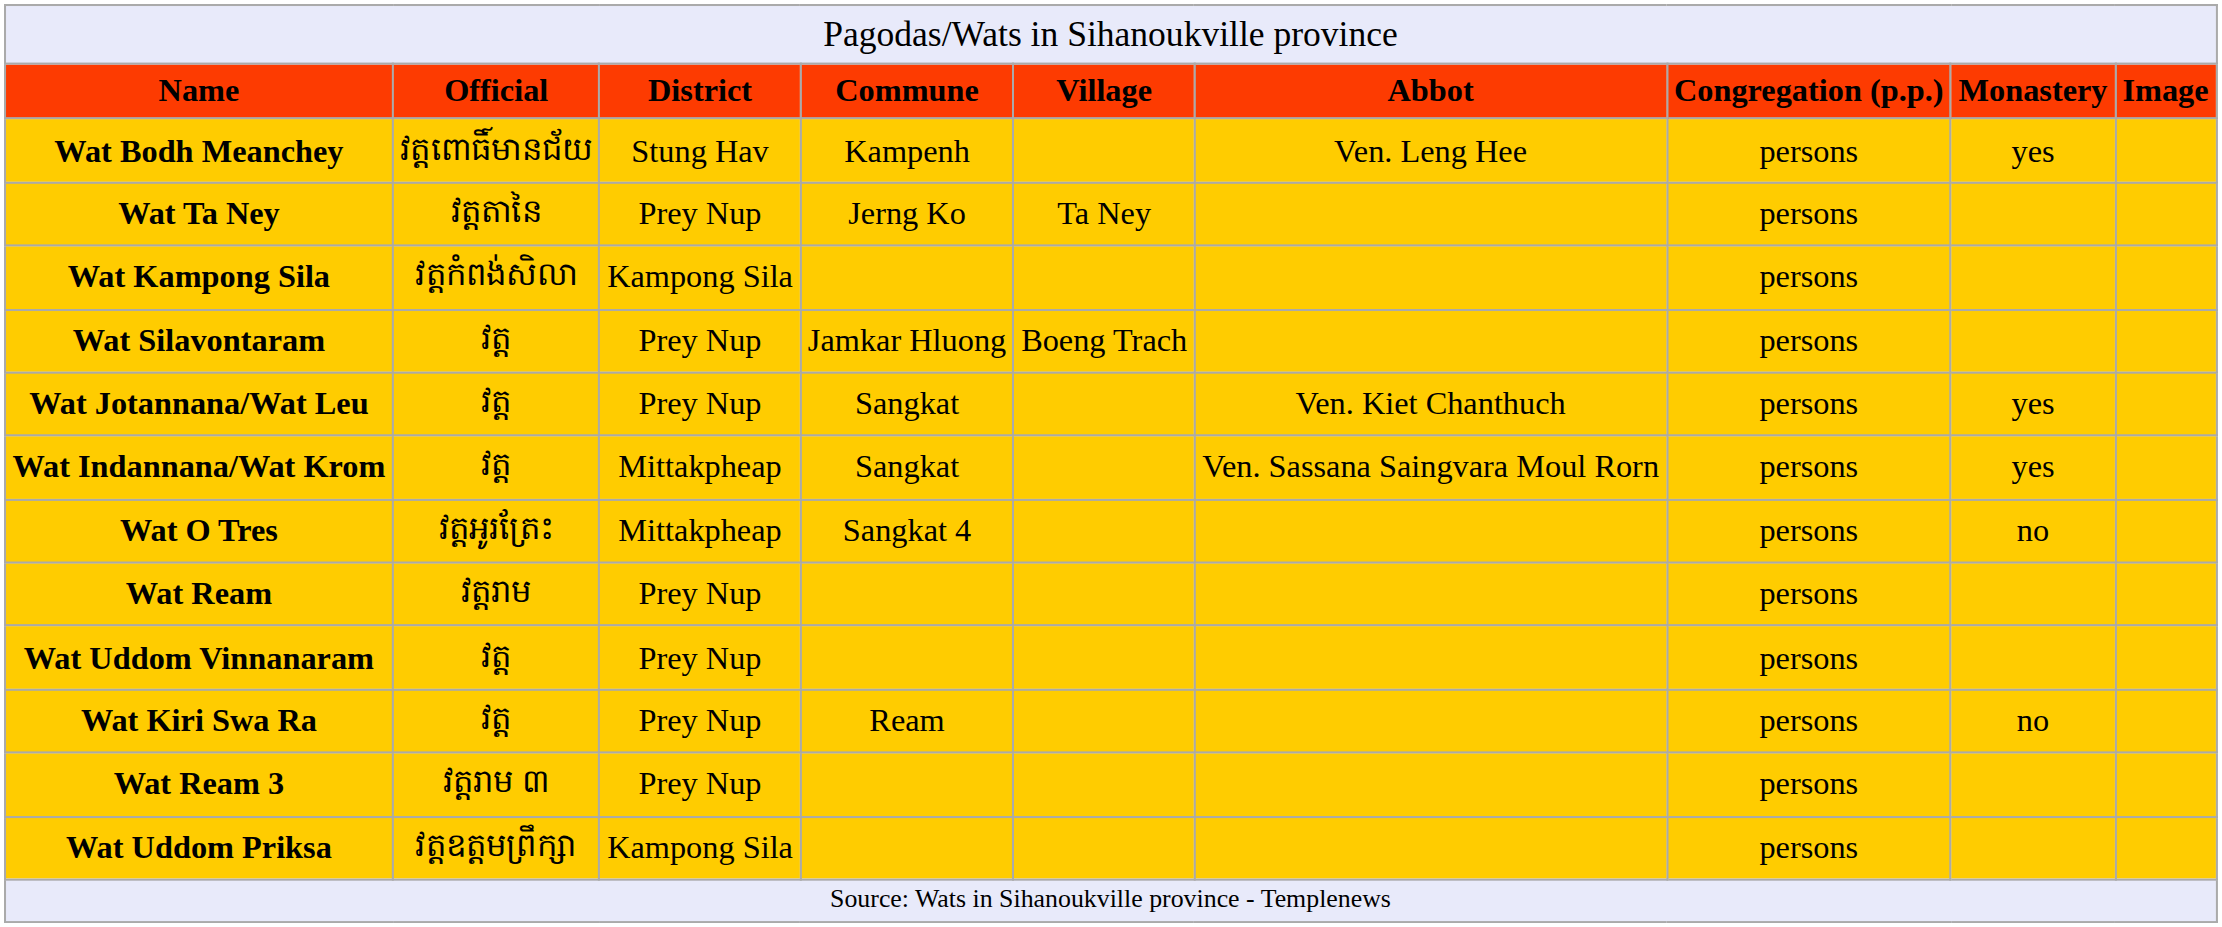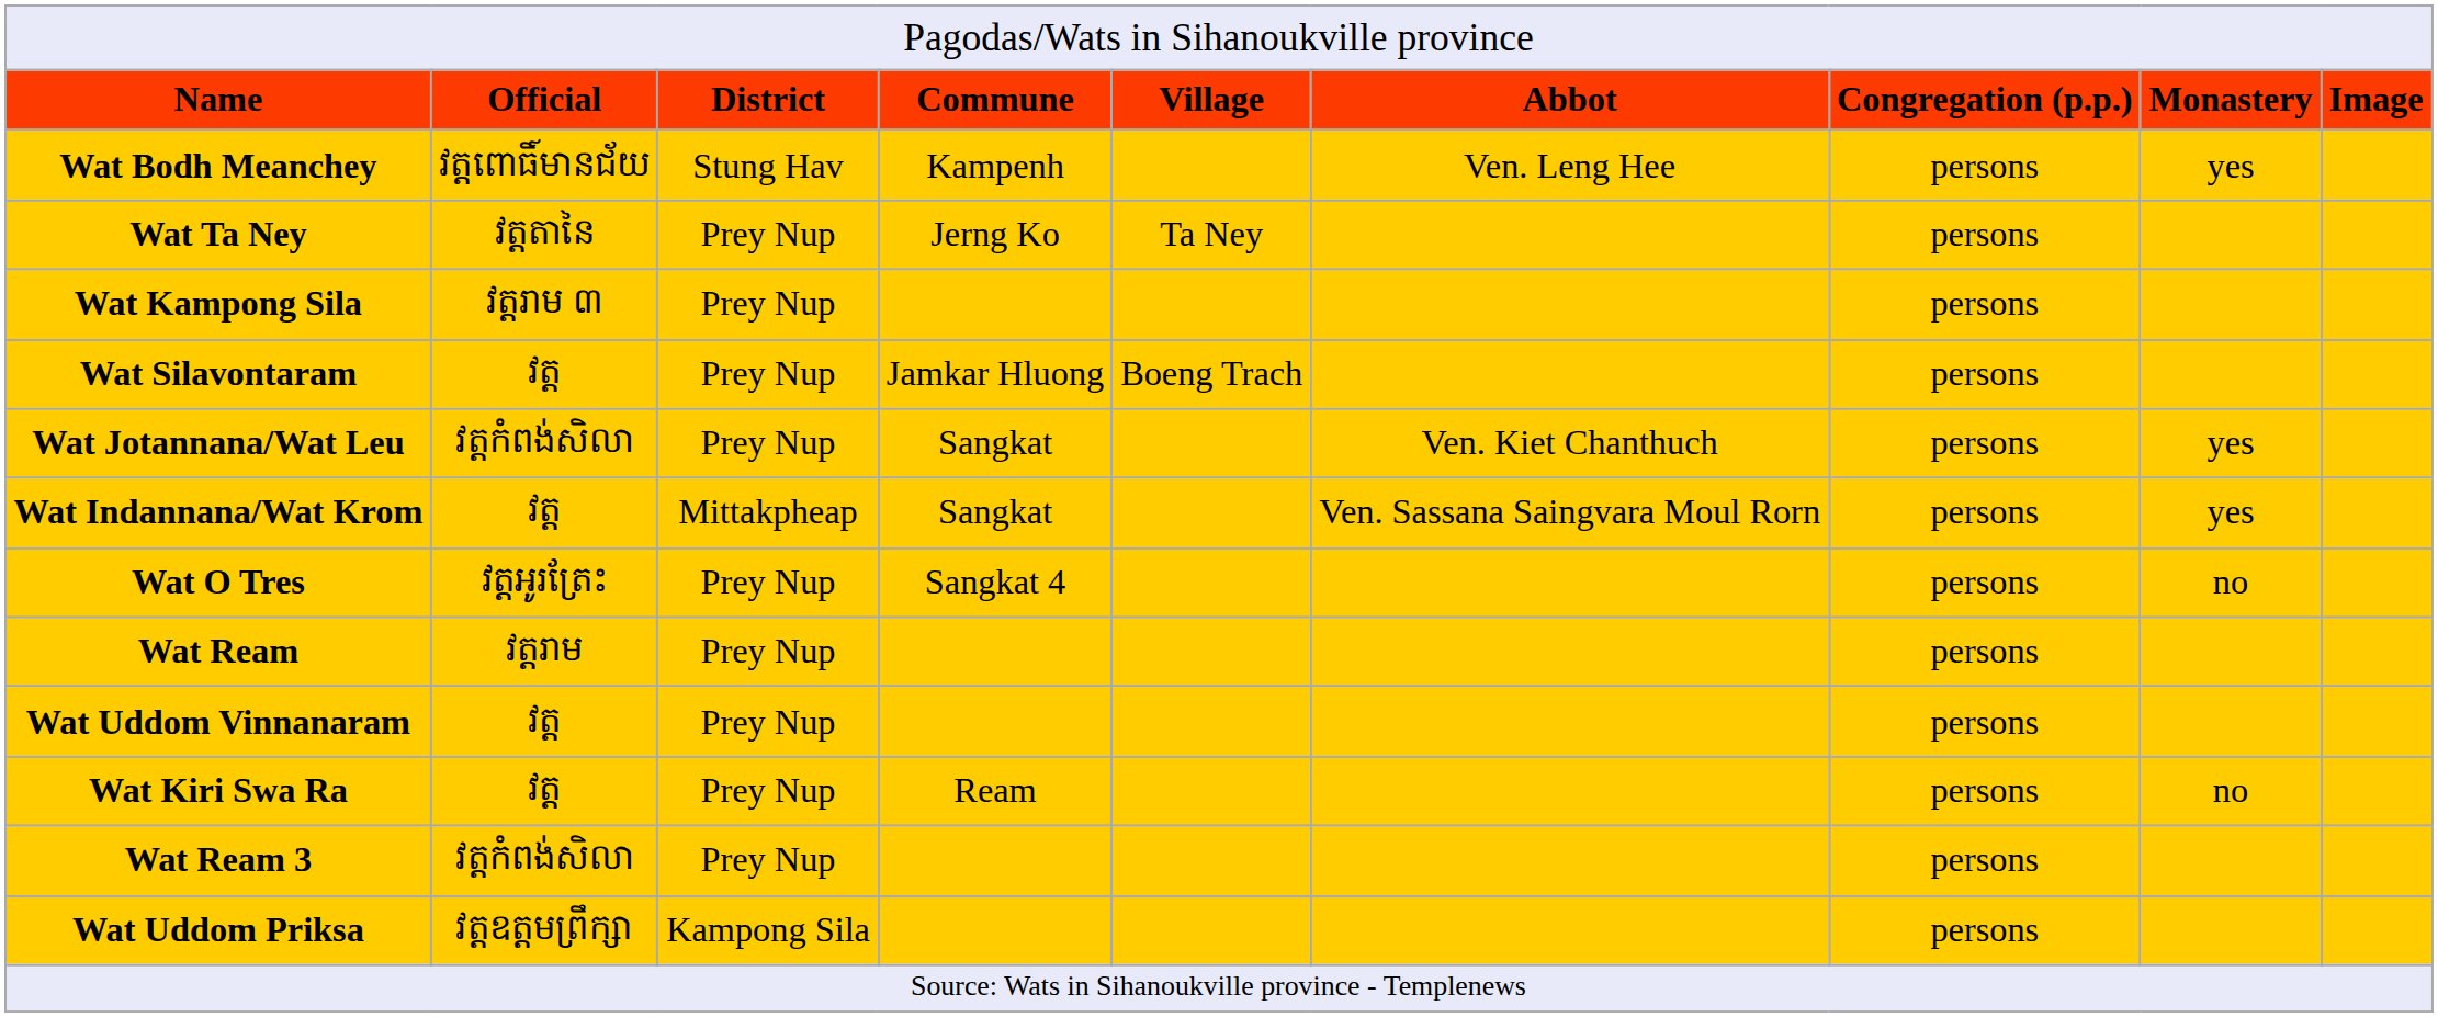 <table class="wikitable" "text-align:center;font-size:90%;"|>
 <tr>
 <td colspan="22" style="text-align:center;font-size:110%;background:#E8EAFA;">Pagodas/Wats in Sihanoukville province</td>
 </tr>
 <tr>
 <th style="background:#fd3b01; color:#000; height:20px;">Name</th>
 <th style="background:#fd3b01; color:#000;">Official</th>
 <th style="background:#fd3b01; color:#000;">District</th>
 <th style="background:#fd3b01; color:#000;">Commune</th>
 <th style="background:#fd3b01; color:#000;">Village</th>
 <th style="background:#fd3b01; color:#000;">Abbot</th>
 <th style="background:#fd3b01; color:#000;">Congregation (p.p.)</th>
 <th style="background:#fd3b01; color:#000;">Monastery</th>
 <th style="background:#fd3b01; color:#000;">Image</th>
 </tr>
 <tr>
 <th style="background:#ffcc00; color:#000; height:16px;">Wat Bodh Meanchey</th>
 <td style="text-align:center; background:#ffcc00; color:#000;">វត្តពោធិ៍មានជ័យ</td>
 <td style="text-align:center; background:#ffcc00; color:#000;">Stung Hav</td>
 <td style="text-align:center; background:#ffcc00; color:#000;">Kampenh</td>
 <td style="text-align:center; background:#ffcc00; color:#000;"></td>
 <td style="text-align:center; background:#ffcc00; color:#000;">Ven. Leng Hee</td>
 <td style="text-align:center; background:#ffcc00; color:#000;">persons</td>
 <td style="text-align:center; background:#ffcc00; color:#000;">yes</td>
 <td style="text-align:center; background:#ffcc00; color:#000;"></td>
 </tr>
 <tr>
 <th style="background:#ffcc00; color:#000; height:16px;">Wat Ta Ney</th>
 <td style="text-align:center; background:#ffcc00; color:#000;">វត្តតានៃ</td>
 <td style="text-align:center; background:#ffcc00; color:#000;">Prey Nup</td>
 <td style="text-align:center; background:#ffcc00; color:#000;">Jerng Ko</td>
 <td style="text-align:center; background:#ffcc00; color:#000;">Ta Ney</td>
 <td style="text-align:center; background:#ffcc00; color:#000;"></td>
 <td style="text-align:center; background:#ffcc00; color:#000;">persons</td>
 <td style="text-align:center; background:#ffcc00; color:#000;"></td>
 <td style="text-align:center; background:#ffcc00; color:#000;"></td>
 </tr>
 <tr>
 <th style="background:#ffcc00; color:#000; height:16px;">Wat Kampong Sila</th>
-<td style="text-align:center; background:#ffcc00; color:#000;">វត្តកំពង់សិលា</td>
-<td style="text-align:center; background:#ffcc00; color:#000;">Kampong Sila</td>
+<td style="text-align:center; background:#ffcc00; color:#000;">វត្តរាម ៣</td>
+<td style="text-align:center; background:#ffcc00; color:#000;">Prey Nup</td>
 <td style="text-align:center; background:#ffcc00; color:#000;"></td>
 <td style="text-align:center; background:#ffcc00; color:#000;"></td>
 <td style="text-align:center; background:#ffcc00; color:#000;"></td>
 <td style="text-align:center; background:#ffcc00; color:#000;">persons</td>
 <td style="text-align:center; background:#ffcc00; color:#000;"></td>
 <td style="text-align:center; background:#ffcc00; color:#000;"></td>
 </tr>
 <tr>
 <th style="background:#ffcc00; color:#000; height:16px;">Wat Silavontaram</th>
 <td style="text-align:center; background:#ffcc00; color:#000;">វត្ត</td>
 <td style="text-align:center; background:#ffcc00; color:#000;">Prey Nup</td>
 <td style="text-align:center; background:#ffcc00; color:#000;">Jamkar Hluong</td>
 <td style="text-align:center; background:#ffcc00; color:#000;">Boeng Trach</td>
 <td style="text-align:center; background:#ffcc00; color:#000;"></td>
 <td style="text-align:center; background:#ffcc00; color:#000;">persons</td>
 <td style="text-align:center; background:#ffcc00; color:#000;"></td>
 <td style="text-align:center; background:#ffcc00; color:#000;"></td>
 </tr>
 <tr>
 <th style="background:#ffcc00; color:#000; height:16px;">Wat Jotannana/Wat Leu</th>
-<td style="text-align:center; background:#ffcc00; color:#000;">វត្ត</td>
+<td style="text-align:center; background:#ffcc00; color:#000;">វត្តកំពង់សិលា</td>
 <td style="text-align:center; background:#ffcc00; color:#000;">Prey Nup</td>
 <td style="text-align:center; background:#ffcc00; color:#000;">Sangkat</td>
 <td style="text-align:center; background:#ffcc00; color:#000;"></td>
 <td style="text-align:center; background:#ffcc00; color:#000;">Ven. Kiet Chanthuch</td>
 <td style="text-align:center; background:#ffcc00; color:#000;">persons</td>
 <td style="text-align:center; background:#ffcc00; color:#000;">yes</td>
 <td style="text-align:center; background:#ffcc00; color:#000;"></td>
 </tr>
 <tr>
 <th style="background:#ffcc00; color:#000; height:16px;">Wat Indannana/Wat Krom</th>
 <td style="text-align:center; background:#ffcc00; color:#000;">វត្ត</td>
 <td style="text-align:center; background:#ffcc00; color:#000;">Mittakpheap</td>
 <td style="text-align:center; background:#ffcc00; color:#000;">Sangkat</td>
 <td style="text-align:center; background:#ffcc00; color:#000;"></td>
 <td style="text-align:center; background:#ffcc00; color:#000;">Ven. Sassana Saingvara Moul Rorn</td>
 <td style="text-align:center; background:#ffcc00; color:#000;">persons</td>
 <td style="text-align:center; background:#ffcc00; color:#000;">yes</td>
 <td style="text-align:center; background:#ffcc00; color:#000;"></td>
 </tr>
 <tr>
 <th style="background:#ffcc00; color:#000; height:16px;">Wat O Tres</th>
 <td style="text-align:center; background:#ffcc00; color:#000;">វត្តអូរត្រែះ</td>
-<td style="text-align:center; background:#ffcc00; color:#000;">Mittakpheap</td>
+<td style="text-align:center; background:#ffcc00; color:#000;">Prey Nup</td>
 <td style="text-align:center; background:#ffcc00; color:#000;">Sangkat 4</td>
 <td style="text-align:center; background:#ffcc00; color:#000;"></td>
 <td style="text-align:center; background:#ffcc00; color:#000;"></td>
 <td style="text-align:center; background:#ffcc00; color:#000;">persons</td>
 <td style="text-align:center; background:#ffcc00; color:#000;">no</td>
 <td style="text-align:center; background:#ffcc00; color:#000;"></td>
 </tr>
 <tr>
 <th style="background:#ffcc00; color:#000; height:16px;">Wat Ream</th>
 <td style="text-align:center; background:#ffcc00; color:#000;">វត្តរាម</td>
 <td style="text-align:center; background:#ffcc00; color:#000;">Prey Nup</td>
 <td style="text-align:center; background:#ffcc00; color:#000;"></td>
 <td style="text-align:center; background:#ffcc00; color:#000;"></td>
 <td style="text-align:center; background:#ffcc00; color:#000;"></td>
 <td style="text-align:center; background:#ffcc00; color:#000;">persons</td>
 <td style="text-align:center; background:#ffcc00; color:#000;"></td>
 <td style="text-align:center; background:#ffcc00; color:#000;"></td>
 </tr>
 <tr>
 <th style="background:#ffcc00; color:#000; height:16px;">Wat Uddom Vinnanaram</th>
 <td style="text-align:center; background:#ffcc00; color:#000;">វត្ត</td>
 <td style="text-align:center; background:#ffcc00; color:#000;">Prey Nup</td>
 <td style="text-align:center; background:#ffcc00; color:#000;"></td>
 <td style="text-align:center; background:#ffcc00; color:#000;"></td>
 <td style="text-align:center; background:#ffcc00; color:#000;"></td>
 <td style="text-align:center; background:#ffcc00; color:#000;">persons</td>
 <td style="text-align:center; background:#ffcc00; color:#000;"></td>
 <td style="text-align:center; background:#ffcc00; color:#000;"></td>
 </tr>
 <tr>
 <th style="background:#ffcc00; color:#000; height:16px;">Wat Kiri Swa Ra</th>
 <td style="text-align:center; background:#ffcc00; color:#000;">វត្ត</td>
 <td style="text-align:center; background:#ffcc00; color:#000;">Prey Nup</td>
 <td style="text-align:center; background:#ffcc00; color:#000;">Ream</td>
 <td style="text-align:center; background:#ffcc00; color:#000;"></td>
 <td style="text-align:center; background:#ffcc00; color:#000;"></td>
 <td style="text-align:center; background:#ffcc00; color:#000;">persons</td>
 <td style="text-align:center; background:#ffcc00; color:#000;">no</td>
 <td style="text-align:center; background:#ffcc00; color:#000;"></td>
 </tr>
 <tr>
 <th style="background:#ffcc00; color:#000; height:16px;">Wat Ream 3</th>
-<td style="text-align:center; background:#ffcc00; color:#000;">វត្តរាម ៣</td>
+<td style="text-align:center; background:#ffcc00; color:#000;">វត្តកំពង់សិលា</td>
 <td style="text-align:center; background:#ffcc00; color:#000;">Prey Nup</td>
 <td style="text-align:center; background:#ffcc00; color:#000;"></td>
 <td style="text-align:center; background:#ffcc00; color:#000;"></td>
 <td style="text-align:center; background:#ffcc00; color:#000;"></td>
 <td style="text-align:center; background:#ffcc00; color:#000;">persons</td>
 <td style="text-align:center; background:#ffcc00; color:#000;"></td>
 <td style="text-align:center; background:#ffcc00; color:#000;"></td>
 </tr>
 <tr>
 <th style="background:#ffcc00; color:#000; height:16px;">Wat Uddom Priksa</th>
 <td style="text-align:center; background:#ffcc00; color:#000;">វត្តឧត្តមព្រឹក្សា</td>
 <td style="text-align:center; background:#ffcc00; color:#000;">Kampong Sila</td>
 <td style="text-align:center; background:#ffcc00; color:#000;"></td>
 <td style="text-align:center; background:#ffcc00; color:#000;"></td>
 <td style="text-align:center; background:#ffcc00; color:#000;"></td>
 <td style="text-align:center; background:#ffcc00; color:#000;">persons</td>
 <td style="text-align:center; background:#ffcc00; color:#000;"></td>
 <td style="text-align:center; background:#ffcc00; color:#000;"></td>
 </tr>
 <tr>
 <td colspan="22" style="text-align:center;font-size:80%;background:#E8EAFA;">Source: Wats in Sihanoukville province - Templenews</td>
 </tr>
 </table>
